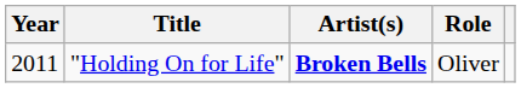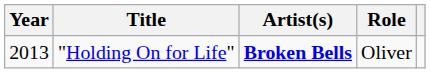 <table class="wikitable sortable">
 <tr>
 <th>Year</th>
 <th>Title</th>
 <th>Artist(s)</th>
 <th>Role</th>
 <th scope="col"></th>
 </tr>
 <tr>
-<td>2011</td>
+<td>2013</td>
 <td>"<a href='#'>Holding On for Life</a>"</td>
 <td><strong><a href='#'>Broken Bells</a></strong></td>
 <td>Oliver</td>
 <td style="text-align:center;"></td>
 </tr>
 </table>
